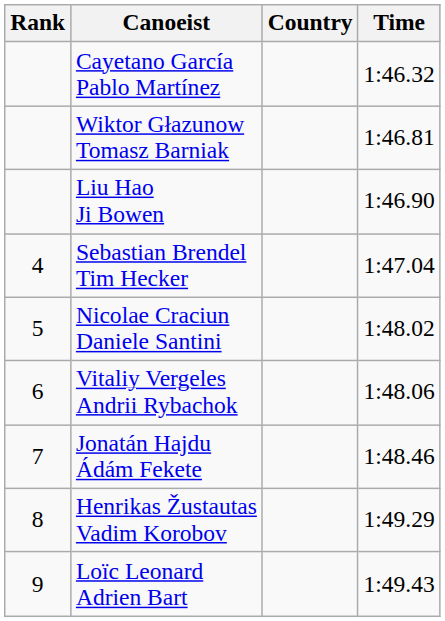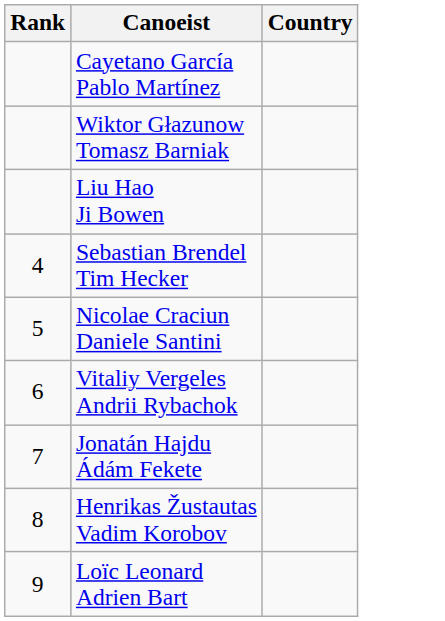 <table class="wikitable" style="text-align:center">
 <tr>
 <th>Rank</th>
 <th>Canoeist</th>
 <th>Country</th>
-<th>Time</th>
 </tr>
 <tr>
 <td></td>
 <td align="left"><a href='#'>Cayetano García</a><br><a href='#'>Pablo Martínez</a></td>
 <td align="left"></td>
-<td>1:46.32</td>
 </tr>
 <tr>
 <td></td>
 <td align="left"><a href='#'>Wiktor Głazunow</a><br><a href='#'>Tomasz Barniak</a></td>
 <td align="left"></td>
-<td>1:46.81</td>
 </tr>
 <tr>
 <td></td>
 <td align="left"><a href='#'>Liu Hao</a><br><a href='#'>Ji Bowen</a></td>
 <td align="left"></td>
-<td>1:46.90</td>
 </tr>
 <tr>
 <td>4</td>
 <td align="left"><a href='#'>Sebastian Brendel</a><br><a href='#'>Tim Hecker</a></td>
 <td align="left"></td>
-<td>1:47.04</td>
 </tr>
 <tr>
 <td>5</td>
 <td align="left"><a href='#'>Nicolae Craciun</a><br><a href='#'>Daniele Santini</a></td>
 <td align="left"></td>
-<td>1:48.02</td>
 </tr>
 <tr>
 <td>6</td>
 <td align="left"><a href='#'>Vitaliy Vergeles</a><br><a href='#'>Andrii Rybachok</a></td>
 <td align="left"></td>
-<td>1:48.06</td>
 </tr>
 <tr>
 <td>7</td>
 <td align="left"><a href='#'>Jonatán Hajdu</a><br><a href='#'>Ádám Fekete</a></td>
 <td align="left"></td>
-<td>1:48.46</td>
 </tr>
 <tr>
 <td>8</td>
 <td align="left"><a href='#'>Henrikas Žustautas</a><br><a href='#'>Vadim Korobov</a></td>
 <td align="left"></td>
-<td>1:49.29</td>
 </tr>
 <tr>
 <td>9</td>
 <td align="left"><a href='#'>Loïc Leonard</a><br><a href='#'>Adrien Bart</a></td>
 <td align="left"></td>
-<td>1:49.43</td>
 </tr>
 </table>
